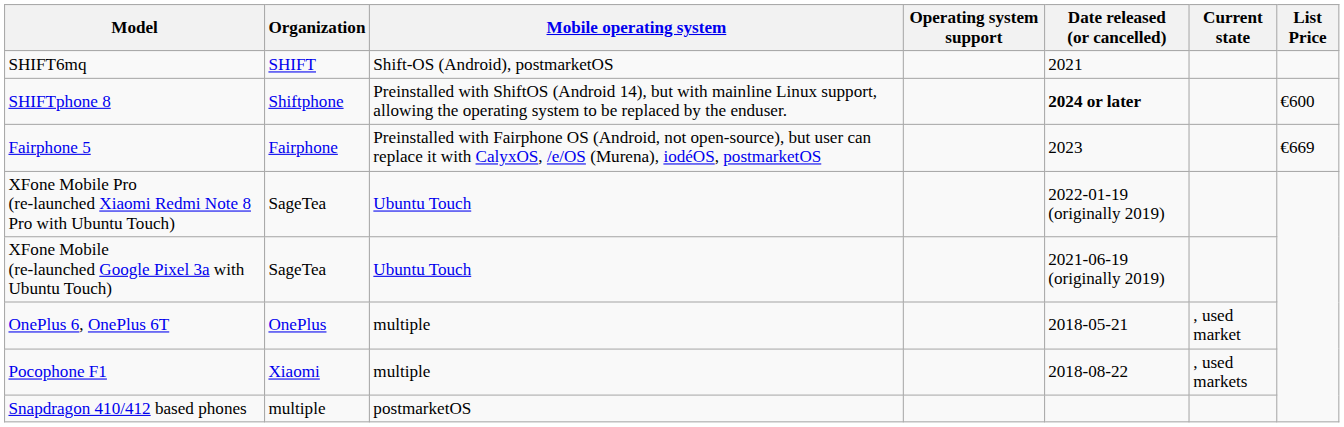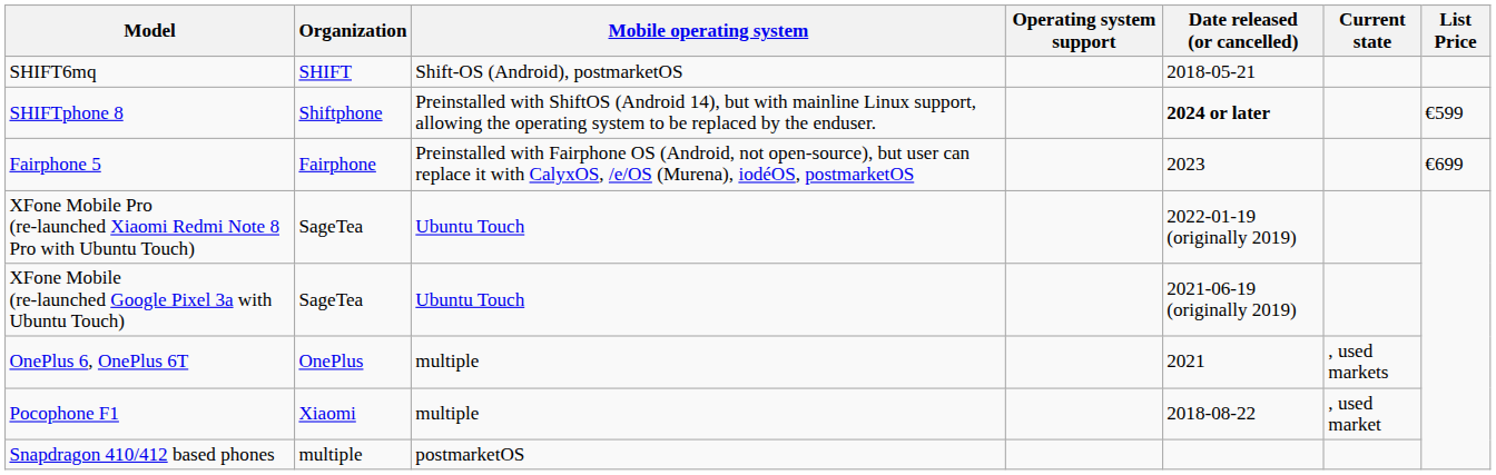 <table class="wikitable sortable" >
 <tr>
 <th>Model</th>
 <th>Organization</th>
 <th><a href='#'>Mobile operating system</a></th>
 <th>Operating system support</th>
 <th>Date released<br> (or cancelled)</th>
 <th>Current state</th>
 <th>List Price</th>
 </tr>
 <tr>
 <td>SHIFT6mq</td>
 <td> <a href='#'>SHIFT</a></td>
 <td>Shift-OS (Android), postmarketOS</td>
 <td> </td>
-<td> 2021</td>
+<td> 2018-05-21</td>
 <td> </td>
 </tr>
 <tr>
 <td> <a href='#'>SHIFTphone 8</a></td>
 <td> <a href='#'>Shiftphone</a></td>
 <td> Preinstalled with ShiftOS (Android 14), but with mainline Linux support, allowing the operating system to be replaced by the enduser.</td>
 <td>  </td>
 <td><strong> 2024 or later</strong></td>
 <td> </td>
-<td>€600</td>
+<td>€599</td>
 </tr>
 <tr>
 <td> <a href='#'>Fairphone 5</a></td>
 <td> <a href='#'>Fairphone</a></td>
 <td>Preinstalled with Fairphone OS (Android, not open-source), but user can replace it with <a href='#'>CalyxOS</a>, <a href='#'>/e/OS</a> (Murena), <a href='#'>iodéOS</a>, <a href='#'>postmarketOS</a></td>
 <td>  </td>
 <td> 2023</td>
 <td> </td>
-<td>€669</td>
+<td>€699</td>
 </tr>
 <tr>
 <td> XFone Mobile Pro<br> (re-launched <a href='#'>Xiaomi Redmi Note 8</a> Pro with Ubuntu Touch)</td>
 <td>  SageTea</td>
 <td> <a href='#'>Ubuntu Touch</a></td>
 <td> </td>
 <td>2022-01-19 (originally 2019)</td>
 <td></td>
 </tr>
 <tr>
 <td> XFone Mobile<br> (re-launched <a href='#'>Google Pixel 3a</a> with Ubuntu Touch)</td>
 <td>  SageTea</td>
 <td> <a href='#'>Ubuntu Touch</a></td>
 <td> </td>
 <td> 2021-06-19 (originally 2019)</td>
 <td></td>
 </tr>
 <tr>
 <td> <a href='#'>OnePlus 6</a>, <a href='#'>OnePlus 6T</a></td>
 <td> <a href='#'>OnePlus</a></td>
 <td> multiple</td>
 <td> </td>
-<td> 2018-05-21</td>
-<td>, used market</td>
+<td> 2021</td>
+<td>, used markets</td>
 </tr>
 <tr>
 <td> <a href='#'>Pocophone F1</a></td>
 <td> <a href='#'>Xiaomi</a></td>
 <td> multiple</td>
 <td> </td>
 <td> 2018-08-22</td>
-<td>, used markets</td>
+<td>, used market</td>
 </tr>
 <tr>
 <td> <a href='#'>Snapdragon 410/412</a> based phones</td>
 <td> multiple</td>
 <td> postmarketOS</td>
 <td> </td>
 <td></td>
 <td></td>
 </tr>
 </table>
